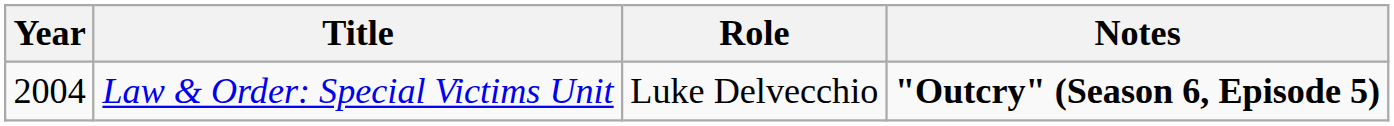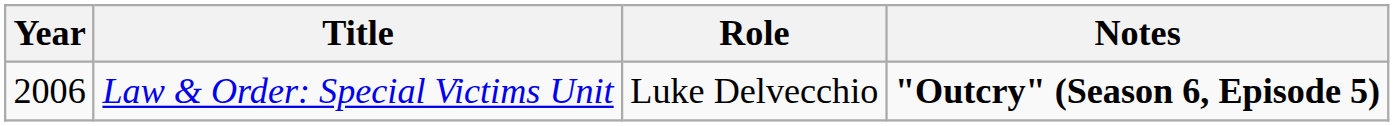 <table class="wikitable sortable">
 <tr>
 <th>Year</th>
 <th>Title</th>
 <th>Role</th>
 <th class="unsortable">Notes</th>
 </tr>
 <tr>
-<td>2004</td>
+<td>2006</td>
 <td><em><a href='#'>Law & Order: Special Victims Unit</a></em></td>
 <td>Luke Delvecchio</td>
 <td><strong>"Outcry" (Season 6, Episode 5)</strong></td>
 </tr>
 </table>
